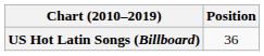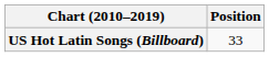 <table class="wikitable plainrowheaders" style="text-align:center">
 <tr>
 <th scope="col">Chart (2010–2019)</th>
 <th scope="col">Position</th>
 </tr>
 <tr>
 <th scope="row">US Hot Latin Songs (<em>Billboard</em>)</th>
-<td>36</td>
+<td>33</td>
 </tr>
 </table>
